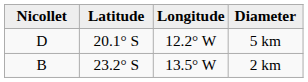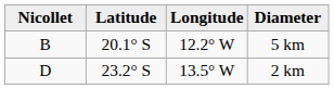 <table class="wikitable">
 <tr>
 <th width="25%" style="background:#eeeeee;">Nicollet</th>
 <th width="25%" style="background:#eeeeee;">Latitude</th>
 <th width="25%" style="background:#eeeeee;">Longitude</th>
 <th width="25%" style="background:#eeeeee;">Diameter</th>
 </tr>
 <tr>
-<td align="center">D</td>
+<td align="center">B</td>
 <td align="center">20.1° S</td>
 <td align="center">12.2° W</td>
 <td align="center">5 km</td>
 </tr>
 <tr>
-<td align="center">B</td>
+<td align="center">D</td>
 <td align="center">23.2° S</td>
 <td align="center">13.5° W</td>
 <td align="center">2 km</td>
 </tr>
 </table>
